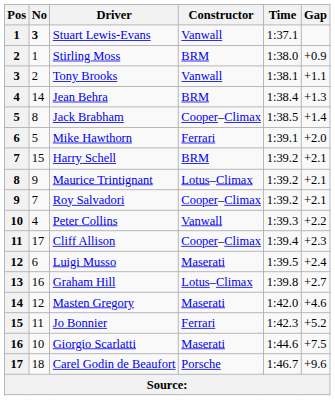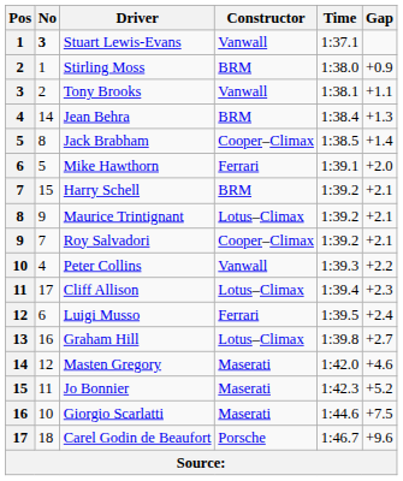 <table class="wikitable sortable" style="font-size: 95%">
 <tr>
 <th>Pos</th>
 <th>No</th>
 <th>Driver</th>
 <th>Constructor</th>
 <th>Time</th>
 <th>Gap</th>
 </tr>
 <tr>
 <th>1</th>
 <td><strong>3</strong></td>
 <td> <a href='#'>Stuart Lewis-Evans</a></td>
 <td><a href='#'>Vanwall</a></td>
 <td>1:37.1</td>
 <td></td>
 </tr>
 <tr>
 <th>2</th>
 <td>1</td>
 <td> <a href='#'>Stirling Moss</a></td>
 <td><a href='#'>BRM</a></td>
 <td>1:38.0</td>
 <td>+0.9</td>
 </tr>
 <tr>
 <th>3</th>
 <td>2</td>
 <td> <a href='#'>Tony Brooks</a></td>
 <td><a href='#'>Vanwall</a></td>
 <td>1:38.1</td>
 <td>+1.1</td>
 </tr>
 <tr>
 <th>4</th>
 <td>14</td>
 <td> <a href='#'>Jean Behra</a></td>
 <td><a href='#'>BRM</a></td>
 <td>1:38.4</td>
 <td>+1.3</td>
 </tr>
 <tr>
 <th>5</th>
 <td>8</td>
 <td> <a href='#'>Jack Brabham</a></td>
 <td><a href='#'>Cooper</a>–<a href='#'>Climax</a></td>
 <td>1:38.5</td>
 <td>+1.4</td>
 </tr>
 <tr>
 <th>6</th>
 <td>5</td>
 <td> <a href='#'>Mike Hawthorn</a></td>
 <td><a href='#'>Ferrari</a></td>
 <td>1:39.1</td>
 <td>+2.0</td>
 </tr>
 <tr>
 <th>7</th>
 <td>15</td>
 <td> <a href='#'>Harry Schell</a></td>
 <td><a href='#'>BRM</a></td>
 <td>1:39.2</td>
 <td>+2.1</td>
 </tr>
 <tr>
 <th>8</th>
 <td>9</td>
 <td> <a href='#'>Maurice Trintignant</a></td>
 <td><a href='#'>Lotus</a>–<a href='#'>Climax</a></td>
 <td>1:39.2</td>
 <td>+2.1</td>
 </tr>
 <tr>
 <th>9</th>
 <td>7</td>
 <td> <a href='#'>Roy Salvadori</a></td>
 <td><a href='#'>Cooper</a>–<a href='#'>Climax</a></td>
 <td>1:39.2</td>
 <td>+2.1</td>
 </tr>
 <tr>
 <th>10</th>
 <td>4</td>
 <td> <a href='#'>Peter Collins</a></td>
 <td><a href='#'>Vanwall</a></td>
 <td>1:39.3</td>
 <td>+2.2</td>
 </tr>
 <tr>
 <th>11</th>
 <td>17</td>
 <td> <a href='#'>Cliff Allison</a></td>
-<td><a href='#'>Cooper</a>–<a href='#'>Climax</a></td>
+<td><a href='#'>Lotus</a>–<a href='#'>Climax</a></td>
 <td>1:39.4</td>
 <td>+2.3</td>
 </tr>
 <tr>
 <th>12</th>
 <td>6</td>
 <td> <a href='#'>Luigi Musso</a></td>
-<td><a href='#'>Maserati</a></td>
+<td><a href='#'>Ferrari</a></td>
 <td>1:39.5</td>
 <td>+2.4</td>
 </tr>
 <tr>
 <th>13</th>
 <td>16</td>
 <td> <a href='#'>Graham Hill</a></td>
 <td><a href='#'>Lotus</a>–<a href='#'>Climax</a></td>
 <td>1:39.8</td>
 <td>+2.7</td>
 </tr>
 <tr>
 <th>14</th>
 <td>12</td>
 <td> <a href='#'>Masten Gregory</a></td>
 <td><a href='#'>Maserati</a></td>
 <td>1:42.0</td>
 <td>+4.6</td>
 </tr>
 <tr>
 <th>15</th>
 <td>11</td>
 <td> <a href='#'>Jo Bonnier</a></td>
-<td><a href='#'>Ferrari</a></td>
+<td><a href='#'>Maserati</a></td>
 <td>1:42.3</td>
 <td>+5.2</td>
 </tr>
 <tr>
 <th>16</th>
 <td>10</td>
 <td> <a href='#'>Giorgio Scarlatti</a></td>
 <td><a href='#'>Maserati</a></td>
 <td>1:44.6</td>
 <td>+7.5</td>
 </tr>
 <tr>
 <th>17</th>
 <td>18</td>
 <td> <a href='#'>Carel Godin de Beaufort</a></td>
 <td><a href='#'>Porsche</a></td>
 <td>1:46.7</td>
 <td>+9.6</td>
 </tr>
 <tr>
 <th colspan=6>Source:</th>
 </tr>
 </table>
